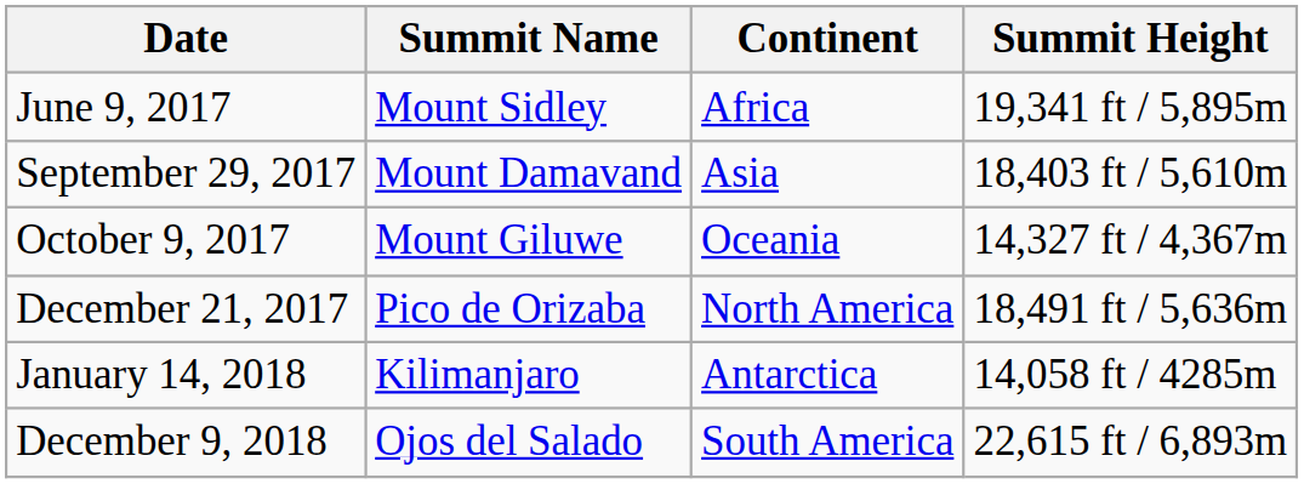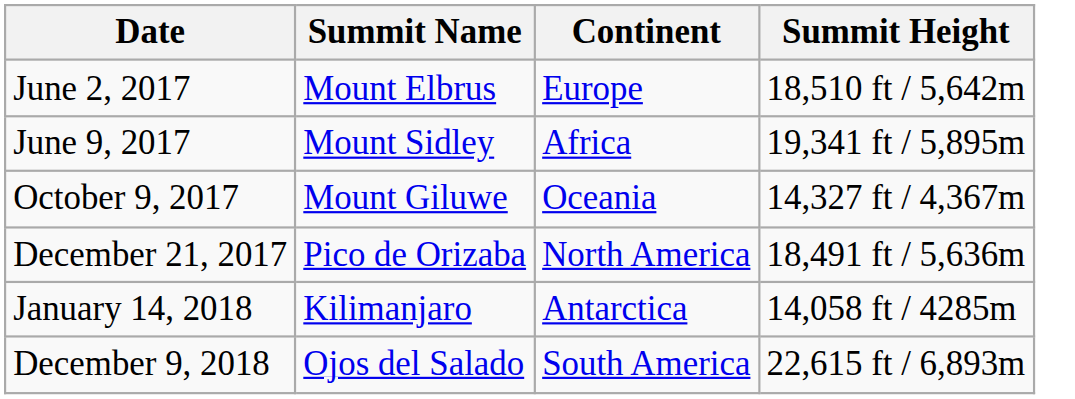 <table class="wikitable">
 <tr>
 <th>Date</th>
 <th>Summit Name</th>
 <th>Continent</th>
 <th>Summit Height</th>
 </tr>
 <tr>
+<td>June 2, 2017</td>
+<td><a href='#'>Mount Elbrus</a></td>
+<td><a href='#'>Europe</a></td>
+<td>18,510 ft / 5,642m</td>
+</tr>
+<tr>
 <td>June 9, 2017</td>
 <td><a href='#'>Mount Sidley</a></td>
 <td><a href='#'>Africa</a></td>
 <td>19,341 ft / 5,895m</td>
-</tr>
-<tr>
-<td>September 29, 2017</td>
-<td><a href='#'>Mount Damavand</a></td>
-<td><a href='#'>Asia</a></td>
-<td>18,403 ft / 5,610m</td>
 </tr>
 <tr>
 <td>October 9, 2017</td>
 <td><a href='#'>Mount Giluwe</a></td>
 <td><a href='#'>Oceania</a></td>
 <td>14,327 ft / 4,367m</td>
 </tr>
 <tr>
 <td>December 21, 2017</td>
 <td><a href='#'>Pico de Orizaba</a></td>
 <td><a href='#'>North America</a></td>
 <td>18,491 ft / 5,636m</td>
 </tr>
 <tr>
 <td>January 14, 2018</td>
 <td><a href='#'>Kilimanjaro</a></td>
 <td><a href='#'>Antarctica</a></td>
 <td>14,058 ft / 4285m</td>
 </tr>
 <tr>
 <td>December 9, 2018</td>
 <td><a href='#'>Ojos del Salado</a></td>
 <td><a href='#'>South America</a></td>
 <td>22,615 ft / 6,893m</td>
 </tr>
 </table>
